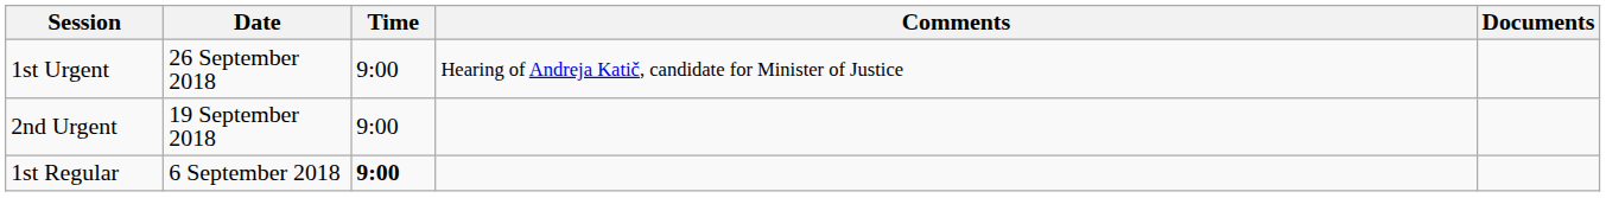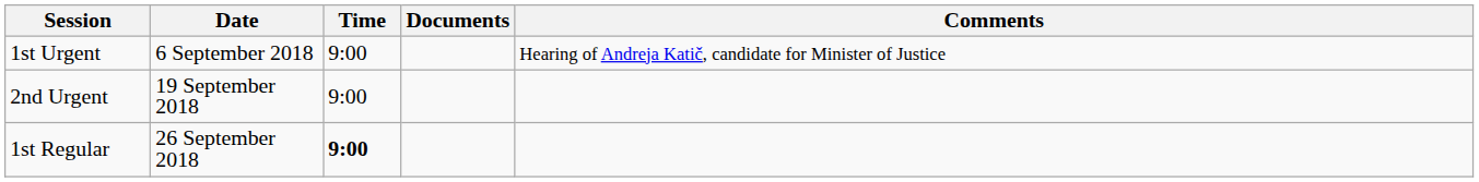 <table class="wikitable mw-collapsible" style="line-height:16px;">
 <tr>
 <th style="width:100px;">Session</th>
 <th style="width:120px;">Date</th>
 <th style="width:50px;">Time</th>
+<th style="width:50px;">Documents</th>
 <th style="width:700px;">Comments</th>
-<th style="width:50px;">Documents</th>
 </tr>
 <tr>
 <td>1st Urgent</td>
-<td>26 September 2018</td>
+<td>6 September 2018</td>
 <td>9:00</td>
+<td></td>
 <td><small>Hearing of <a href='#'>Andreja Katič</a>, candidate for Minister of Justice</small></td>
-<td></td>
 </tr>
 <tr>
 <td>2nd Urgent</td>
 <td>19 September 2018</td>
 <td>9:00</td>
 <td></td>
 <td></td>
 </tr>
 <tr>
 <td>1st Regular</td>
-<td>6 September 2018</td>
+<td>26 September 2018</td>
 <td><strong>9:00</strong></td>
 <td></td>
 <td></td>
 </tr>
 </table>
